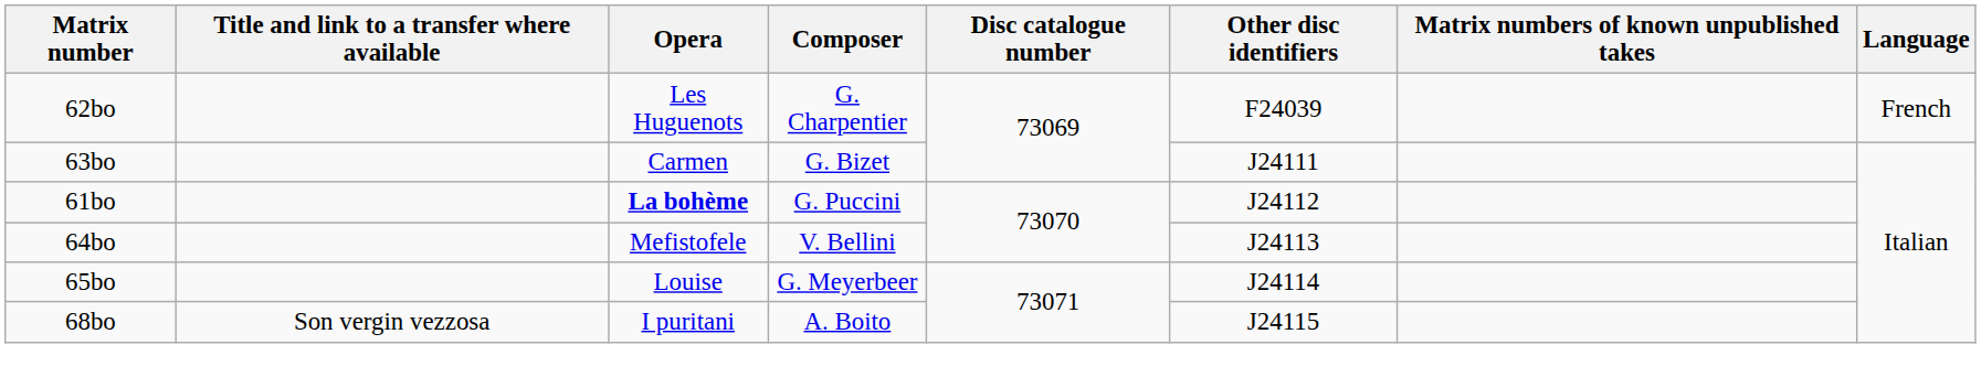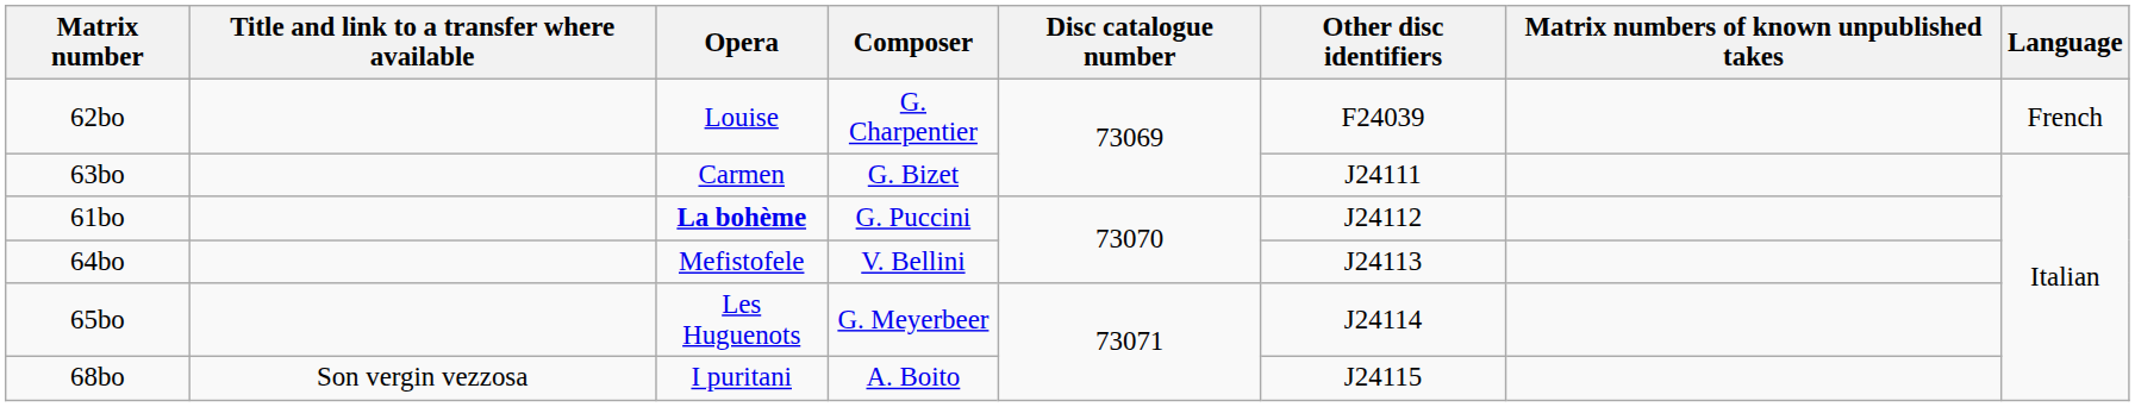 <table class="wikitable plainrowheaders" style="text-align:center;">
 <tr>
 <th rowspan="1">Matrix number</th>
 <th rowspan="1">Title and link to a transfer where available</th>
 <th>Opera</th>
 <th>Composer</th>
 <th rowspan="1">Disc catalogue number</th>
 <th rowspan="1">Other disc identifiers</th>
 <th>Matrix numbers of known unpublished takes</th>
 <th>Language</th>
 </tr>
 <tr>
 <td>62bo</td>
 <td></td>
-<td><a href='#'>Les Huguenots</a></td>
+<td><a href='#'>Louise</a></td>
 <td><a href='#'>G. Charpentier</a></td>
 <td rowspan="2">73069</td>
 <td>F24039</td>
 <td></td>
 <td>French</td>
 </tr>
 <tr>
 <td>63bo</td>
 <td></td>
 <td><a href='#'>Carmen</a></td>
 <td><a href='#'>G. Bizet</a></td>
 <td>J24111</td>
 <td></td>
 <td rowspan="5">Italian</td>
 </tr>
 <tr>
 <td>61bo</td>
 <td></td>
 <td><strong><a href='#'>La bohème</a></strong></td>
 <td><a href='#'>G. Puccini</a></td>
 <td rowspan="2">73070</td>
 <td>J24112</td>
 <td></td>
 </tr>
 <tr>
 <td>64bo</td>
 <td></td>
 <td><a href='#'>Mefistofele</a></td>
 <td><a href='#'>V. Bellini</a></td>
 <td>J24113</td>
 <td></td>
 </tr>
 <tr>
 <td>65bo</td>
 <td></td>
-<td><a href='#'>Louise</a></td>
+<td><a href='#'>Les Huguenots</a></td>
 <td><a href='#'>G. Meyerbeer</a></td>
 <td rowspan="2">73071</td>
 <td>J24114</td>
 <td></td>
 </tr>
 <tr>
 <td>68bo</td>
 <td>Son vergin vezzosa</td>
 <td><a href='#'>I puritani</a></td>
 <td><a href='#'>A. Boito</a></td>
 <td>J24115</td>
 <td></td>
 </tr>
 </table>
